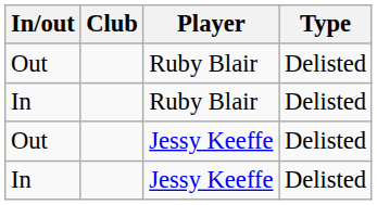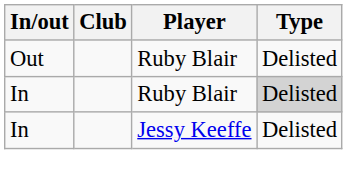 <table class="wikitable plainrowheaders">
 <tr>
 <th scope="col"><strong>In/out</strong></th>
 <th scope="col"><strong>Club</strong></th>
 <th scope="col"><strong>Player</strong></th>
 <th scope="col"><strong>Type</strong></th>
 </tr>
 <tr>
 <td>Out</td>
 <td></td>
 <td>Ruby Blair</td>
 <td>Delisted</td>
 </tr>
 <tr>
 <td>In</td>
 <td></td>
 <td>Ruby Blair</td>
-<td>Delisted</td>
-</tr>
-<tr>
-<td>Out</td>
-<td></td>
-<td><a href='#'>Jessy Keeffe</a></td>
-<td>Delisted</td>
+<td style="background: lightgrey;">Delisted</td>
 </tr>
 <tr>
 <td>In</td>
 <td></td>
 <td><a href='#'>Jessy Keeffe</a></td>
 <td>Delisted</td>
 </tr>
 </table>
